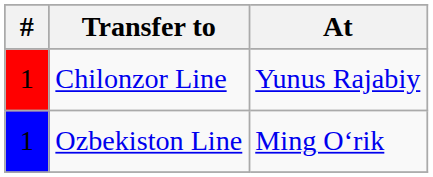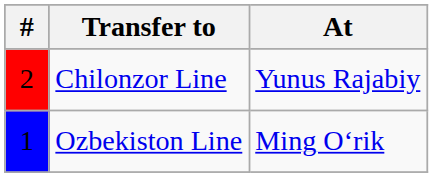 <table class="wikitable" style="border-collapse: collapse; text-align: left;">
 <tr>
 <th>#</th>
 <th>Transfer to</th>
 <th>At</th>
 </tr>
 <tr>
-<td style="background: red; padding:.5em;">1</td>
+<td style="background: red; padding:.5em;">2</td>
 <td style="text-align: left;"><a href='#'>Chilonzor Line</a></td>
 <td><a href='#'>Yunus Rajabiy</a></td>
 </tr>
 <tr>
 <td style="background: blue;padding:.5em;">1</td>
 <td style="text-align: left;"><a href='#'>Ozbekiston Line</a></td>
 <td><a href='#'>Ming O‘rik</a></td>
 </tr>
 </table>
